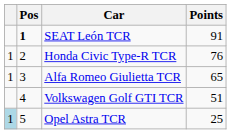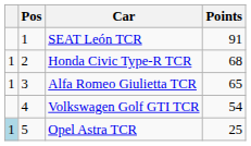 <table class="wikitable" style="font-size: 95%;">
 <tr>
 <th></th>
 <th>Pos</th>
 <th>Car</th>
 <th>Points</th>
 </tr>
 <tr>
 <td align="left"></td>
-<td><strong>1</strong></td>
+<td>1</td>
 <td><a href='#'>SEAT León TCR</a></td>
 <td align="right">91</td>
 </tr>
 <tr>
 <td align="left"> 1</td>
 <td>2</td>
 <td><a href='#'>Honda Civic Type-R TCR</a></td>
-<td align="right">76</td>
+<td align="right">68</td>
 </tr>
 <tr>
 <td align="left"> 1</td>
 <td>3</td>
 <td><a href='#'>Alfa Romeo Giulietta TCR</a></td>
 <td align="right">65</td>
 </tr>
 <tr>
 <td align="left"></td>
 <td>4</td>
 <td><a href='#'>Volkswagen Golf GTI TCR</a></td>
-<td align="right">51</td>
+<td align="right">54</td>
 </tr>
 <tr>
 <td align="left" style="background: lightblue;"> 1</td>
 <td>5</td>
 <td><a href='#'>Opel Astra TCR</a></td>
 <td align="right">25</td>
 </tr>
 </table>
